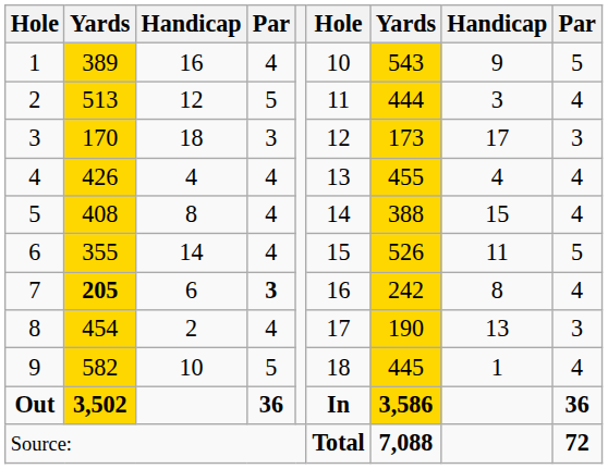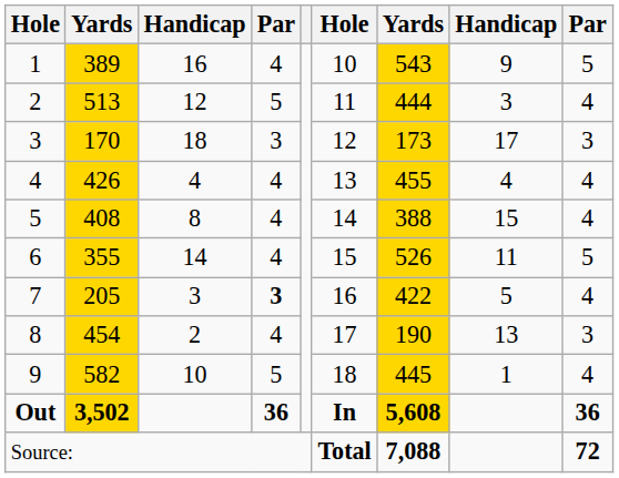 <table class=wikitable style="text-align: center">
 <tr>
 <th>Hole</th>
 <th>Yards</th>
 <th>Handicap</th>
 <th>Par</th>
 <th></th>
 <th>Hole</th>
 <th>Yards</th>
 <th>Handicap</th>
 <th>Par</th>
 </tr>
 <tr>
 <td>1</td>
 <td bgcolor="gold">389</td>
 <td>16</td>
 <td>4</td>
 <td rowspan=10></td>
 <td>10</td>
 <td bgcolor="gold">543</td>
 <td>9</td>
 <td>5</td>
 </tr>
 <tr>
 <td>2</td>
 <td bgcolor="gold">513</td>
 <td>12</td>
 <td>5</td>
 <td>11</td>
 <td bgcolor="gold">444</td>
 <td>3</td>
 <td>4</td>
 </tr>
 <tr>
 <td>3</td>
 <td bgcolor="gold">170</td>
 <td>18</td>
 <td>3</td>
 <td>12</td>
 <td bgcolor="gold">173</td>
 <td>17</td>
 <td>3</td>
 </tr>
 <tr>
 <td>4</td>
 <td bgcolor="gold">426</td>
 <td>4</td>
 <td>4</td>
 <td>13</td>
 <td bgcolor="gold">455</td>
 <td>4</td>
 <td>4</td>
 </tr>
 <tr>
 <td>5</td>
 <td bgcolor="gold">408</td>
 <td>8</td>
 <td>4</td>
 <td>14</td>
 <td bgcolor="gold">388</td>
 <td>15</td>
 <td>4</td>
 </tr>
 <tr>
 <td>6</td>
 <td bgcolor="gold">355</td>
 <td>14</td>
 <td>4</td>
 <td>15</td>
 <td bgcolor="gold">526</td>
 <td>11</td>
 <td>5</td>
 </tr>
 <tr>
 <td>7</td>
-<td bgcolor="gold"><strong>205</strong></td>
-<td>6</td>
+<td bgcolor="gold">205</td>
+<td>3</td>
 <td><strong>3</strong></td>
 <td>16</td>
-<td bgcolor="gold">242</td>
-<td>8</td>
+<td bgcolor="gold">422</td>
+<td>5</td>
 <td>4</td>
 </tr>
 <tr>
 <td>8</td>
 <td bgcolor="gold">454</td>
 <td>2</td>
 <td>4</td>
 <td>17</td>
 <td bgcolor="gold">190</td>
 <td>13</td>
 <td>3</td>
 </tr>
 <tr>
 <td>9</td>
 <td bgcolor="gold">582</td>
 <td>10</td>
 <td>5</td>
 <td>18</td>
 <td bgcolor="gold">445</td>
 <td>1</td>
 <td>4</td>
 </tr>
 <tr>
 <td colspan=1><strong>Out</strong></td>
 <td bgcolor="gold"><strong>3,502</strong></td>
 <td></td>
 <td><strong>36</strong></td>
 <td colspan=1><strong>In</strong></td>
-<td bgcolor="gold"><strong>3,586</strong></td>
+<td bgcolor="gold"><strong>5,608</strong></td>
 <td></td>
 <td><strong>36</strong></td>
 </tr>
 <tr>
 <td colspan=5 align=left><small>Source:</small></td>
 <td colspan=1><strong>Total</strong></td>
 <td><strong>7,088</strong></td>
 <td></td>
 <td><strong>72</strong></td>
 </tr>
 </table>
